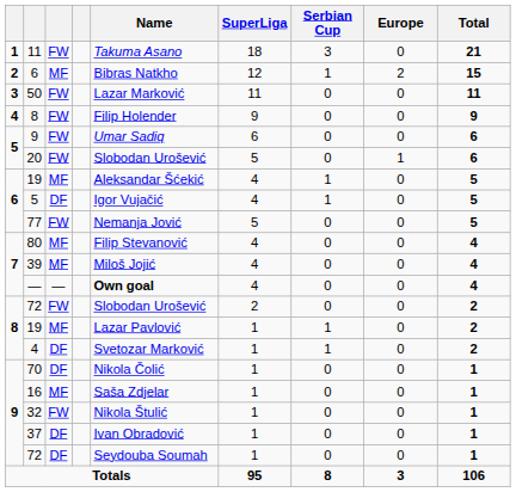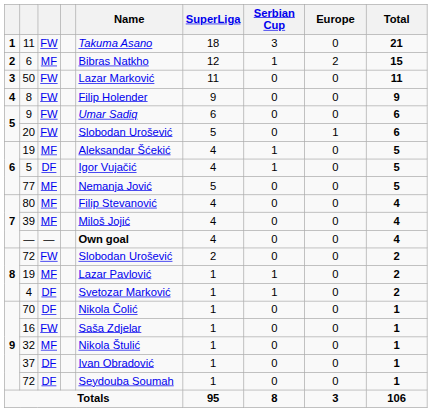 <table class="wikitable" style="text-align:center">
 <tr>
 <th width=15></th>
 <th width=15></th>
 <th width=15></th>
 <th width=15></th>
 <th width=145>Name</th>
 <th width=80><strong><a href='#'>SuperLiga</a></strong></th>
 <th width=80><strong><a href='#'>Serbian Cup</a></strong></th>
 <th width=80><strong>Europe</strong></th>
 <th width=80>Total</th>
 </tr>
 <tr>
 <td><strong>1</strong></td>
 <td>11</td>
 <td><a href='#'>FW</a></td>
 <td></td>
 <td align=left><em><a href='#'>Takuma Asano</a></em></td>
 <td>18</td>
 <td>3</td>
 <td>0</td>
 <td><strong>21</strong></td>
 </tr>
 <tr>
 <td><strong>2</strong></td>
 <td>6</td>
 <td><a href='#'>MF</a></td>
 <td></td>
 <td align=left><a href='#'>Bibras Natkho</a></td>
 <td>12</td>
 <td>1</td>
 <td>2</td>
 <td><strong>15</strong></td>
 </tr>
 <tr>
 <td><strong>3</strong></td>
 <td>50</td>
 <td><a href='#'>FW</a></td>
 <td></td>
 <td align=left><a href='#'>Lazar Marković</a></td>
 <td>11</td>
 <td>0</td>
 <td>0</td>
 <td><strong>11</strong></td>
 </tr>
 <tr>
 <td><strong>4</strong></td>
 <td>8</td>
 <td><a href='#'>FW</a></td>
 <td></td>
 <td align=left><a href='#'>Filip Holender</a></td>
 <td>9</td>
 <td>0</td>
 <td>0</td>
 <td><strong>9</strong></td>
 </tr>
 <tr>
 <td rowspan=2><strong>5</strong></td>
 <td>9</td>
 <td><a href='#'>FW</a></td>
 <td></td>
 <td align=left><em><a href='#'>Umar Sadiq</a></em></td>
 <td>6</td>
 <td>0</td>
 <td>0</td>
 <td><strong>6</strong></td>
 </tr>
 <tr>
 <td>20</td>
 <td><a href='#'>FW</a></td>
 <td></td>
 <td align=left><a href='#'>Slobodan Urošević</a></td>
 <td>5</td>
 <td>0</td>
 <td>1</td>
 <td><strong>6</strong></td>
 </tr>
 <tr>
 <td rowspan=3><strong>6</strong></td>
 <td>19</td>
 <td><a href='#'>MF</a></td>
 <td></td>
 <td align=left><a href='#'>Aleksandar Šćekić</a></td>
 <td>4</td>
 <td>1</td>
 <td>0</td>
 <td><strong>5</strong></td>
 </tr>
 <tr>
 <td>5</td>
 <td><a href='#'>DF</a></td>
 <td></td>
 <td align=left><a href='#'>Igor Vujačić</a></td>
 <td>4</td>
 <td>1</td>
 <td>0</td>
 <td><strong>5</strong></td>
 </tr>
 <tr>
 <td>77</td>
-<td><a href='#'>FW</a></td>
+<td><a href='#'>MF</a></td>
 <td></td>
 <td align=left><a href='#'>Nemanja Jović</a></td>
 <td>5</td>
 <td>0</td>
 <td>0</td>
 <td><strong>5</strong></td>
 </tr>
 <tr>
 <td rowspan=3><strong>7</strong></td>
 <td>80</td>
 <td><a href='#'>MF</a></td>
 <td></td>
 <td align=left><a href='#'>Filip Stevanović</a></td>
 <td>4</td>
 <td>0</td>
 <td>0</td>
 <td><strong>4</strong></td>
 </tr>
 <tr>
 <td>39</td>
 <td><a href='#'>MF</a></td>
 <td></td>
 <td align=left><a href='#'>Miloš Jojić</a></td>
 <td>4</td>
 <td>0</td>
 <td>0</td>
 <td><strong>4</strong></td>
 </tr>
 <tr>
 <td>—</td>
 <td>—</td>
 <td></td>
 <td align=left><strong>Own goal</strong></td>
 <td>4</td>
 <td>0</td>
 <td>0</td>
 <td><strong>4</strong></td>
 </tr>
 <tr>
 <td rowspan=3><strong>8</strong></td>
 <td>72</td>
 <td><a href='#'>FW</a></td>
 <td></td>
 <td align=left><a href='#'>Slobodan Urošević</a></td>
 <td>2</td>
 <td>0</td>
 <td>0</td>
 <td><strong>2</strong></td>
 </tr>
 <tr>
 <td>19</td>
 <td><a href='#'>MF</a></td>
 <td></td>
 <td align=left><a href='#'>Lazar Pavlović</a></td>
 <td>1</td>
 <td>1</td>
 <td>0</td>
 <td><strong>2</strong></td>
 </tr>
 <tr>
 <td>4</td>
 <td><a href='#'>DF</a></td>
 <td></td>
 <td align=left><a href='#'>Svetozar Marković</a></td>
 <td>1</td>
 <td>1</td>
 <td>0</td>
 <td><strong>2</strong></td>
 </tr>
 <tr>
 <td rowspan=5><strong>9</strong></td>
 <td>70</td>
 <td><a href='#'>DF</a></td>
 <td></td>
 <td align=left><a href='#'>Nikola Čolić</a></td>
 <td>1</td>
 <td>0</td>
 <td>0</td>
 <td><strong>1</strong></td>
 </tr>
 <tr>
 <td>16</td>
-<td><a href='#'>MF</a></td>
+<td><a href='#'>FW</a></td>
 <td></td>
 <td align=left><a href='#'>Saša Zdjelar</a></td>
 <td>1</td>
 <td>0</td>
 <td>0</td>
 <td><strong>1</strong></td>
 </tr>
 <tr>
 <td>32</td>
-<td><a href='#'>FW</a></td>
+<td><a href='#'>MF</a></td>
 <td></td>
 <td align=left><a href='#'>Nikola Štulić</a></td>
 <td>1</td>
 <td>0</td>
 <td>0</td>
 <td><strong>1</strong></td>
 </tr>
 <tr>
 <td>37</td>
 <td><a href='#'>DF</a></td>
 <td></td>
 <td align=left><a href='#'>Ivan Obradović</a></td>
 <td>1</td>
 <td>0</td>
 <td>0</td>
 <td><strong>1</strong></td>
 </tr>
 <tr>
 <td>72</td>
 <td><a href='#'>DF</a></td>
 <td></td>
 <td align=left><a href='#'>Seydouba Soumah</a></td>
 <td>1</td>
 <td>0</td>
 <td>0</td>
 <td><strong>1</strong></td>
 </tr>
 <tr>
 <td colspan=5><strong>Totals</strong></td>
 <td><strong>95</strong></td>
 <td><strong>8</strong></td>
 <td><strong>3</strong></td>
 <td><strong>106</strong></td>
 </tr>
 </table>
